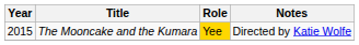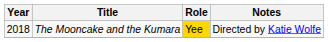 <table class="wikitable">
 <tr>
 <th>Year</th>
 <th>Title</th>
 <th>Role</th>
 <th>Notes</th>
 </tr>
 <tr>
-<td>2015</td>
+<td>2018</td>
 <td><em>The Mooncake and the Kumara</em></td>
 <td style="background: gold;">Yee</td>
 <td>Directed by <a href='#'>Katie Wolfe</a></td>
 </tr>
 <tr>
 </tr>
 </table>
